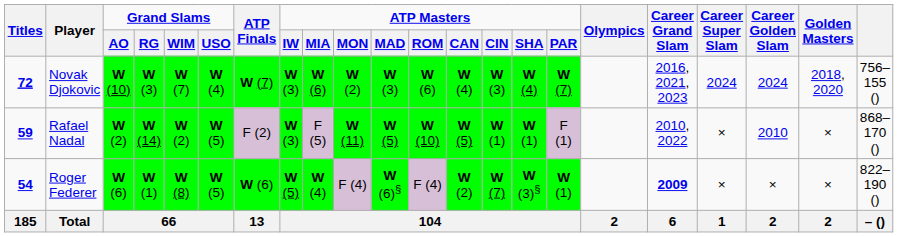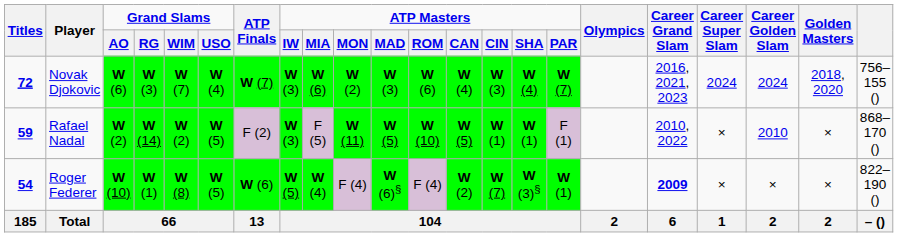 <table class="wikitable nowrap" style="text-align: center; font-size: 90%;">
 <tr>
 <th rowspan="2"><a href='#'>Titles</a></th>
 <th rowspan="2">Player</th>
 <td colspan="4"><a href='#'><strong>Grand Slams</strong></a></td>
 <th rowspan="2"><a href='#'>ATP<br>Finals</a></th>
 <td colspan="9"><a href='#'><strong>ATP Masters</strong></a></td>
 <th rowspan="2"><a href='#'>Olympics</a></th>
 <th rowspan="2"><a href='#'>Career<br>Grand Slam</a></th>
 <th rowspan="2"><a href='#'>Career<br>Super Slam</a></th>
 <th rowspan="2"><a href='#'>Career<br>Golden Slam</a></th>
 <th rowspan="2"><a href='#'>Golden<br>Masters</a></th>
 <th rowspan="2"></th>
 </tr>
 <tr>
 <th width="40"><a href='#'>AO</a></th>
 <th width="50"><a href='#'>RG</a></th>
 <th width="40"><a href='#'>WIM</a></th>
 <th width="40"><a href='#'>USO</a></th>
 <th><a href='#'>IW</a></th>
 <th width="40"><a href='#'>MIA</a></th>
 <th width="50"><a href='#'>MON</a></th>
 <th width="40"><a href='#'>MAD</a></th>
 <th width="40"><a href='#'>ROM</a></th>
 <th width="40"><a href='#'>CAN</a></th>
 <th width="40"><a href='#'>CIN</a></th>
 <th width="40"><a href='#'>SHA</a></th>
 <th width="40"><a href='#'>PAR</a></th>
 </tr>
 <tr>
 <td width="40"><a href='#'><u><strong>72</strong></u></a></td>
 <td style="text-align:left; width:140px;"> <a href='#'>Novak Djokovic</a></td>
-<td style="background-color:lime"><strong>W</strong> <u>(10)</u></td>
+<td style="background-color:lime"><strong>W</strong> (6)</td>
 <td style="background-color:lime"><strong>W</strong> (3)</td>
 <td style="background-color:lime"><strong>W</strong> (7)</td>
 <td style="background-color:lime"><strong>W</strong> (4)</td>
 <td style="background-color:lime"><strong>W</strong> <u>(7)</u></td>
 <td style="background-color:lime"><strong>W</strong> (3)</td>
 <td style="background-color:lime"><strong>W</strong> <u>(6)</u></td>
 <td style="background-color:lime"><strong>W</strong> (2)</td>
 <td style="background-color:lime"><strong>W</strong> (3)</td>
 <td style="background-color:lime"><strong>W</strong> (6)</td>
 <td style="background-color:lime"><strong>W</strong> (4)</td>
 <td style="background-color:lime"><strong>W</strong> (3)</td>
 <td style="background-color:lime"><strong>W</strong> <u>(4)</u></td>
 <td style="background-color:lime"><strong>W</strong> <u>(7)</u></td>
 <td> </td>
 <td><a href='#'>2016</a>, <a href='#'>2021</a>, <a href='#'>2023</a></td>
 <td><a href='#'>2024</a></td>
 <td><a href='#'>2024</a></td>
 <td><a href='#'>2018</a>, <a href='#'>2020</a></td>
 <td>756–155 ()<br></td>
 </tr>
 <tr>
 <td><a href='#'><strong>59</strong></a></td>
 <td style="text-align:left"> <a href='#'>Rafael Nadal</a></td>
 <td style="background-color:lime"><strong>W</strong> (2)</td>
 <td style="background-color:lime"><strong>W</strong> <u>(14)</u></td>
 <td style="background-color:lime"><strong>W</strong> (2)</td>
 <td style="background-color:lime"><strong>W</strong> (5)</td>
 <td style="background-color:thistle">F (2)</td>
 <td style="background-color:lime"><strong>W</strong> (3)</td>
 <td style="background-color:thistle">F (5)</td>
 <td style="background-color:lime"><strong>W</strong> <u>(11)</u></td>
 <td style="background-color:lime"><strong>W</strong> <u>(5)</u></td>
 <td style="background-color:lime"><strong>W</strong> <u>(10)</u></td>
 <td style="background-color:lime"><strong>W</strong> <u>(5)</u></td>
 <td style="background-color:lime"><strong>W</strong> (1)</td>
 <td style="background-color:lime"><strong>W</strong> (1)</td>
 <td style="background-color:thistle">F (1)</td>
 <td></td>
 <td><a href='#'>2010</a>, <a href='#'>2022</a></td>
 <td>×</td>
 <td><a href='#'>2010</a></td>
 <td>×</td>
 <td>868–170 ()<br></td>
 </tr>
 <tr>
 <td><a href='#'><strong>54</strong></a></td>
 <td style="text-align:left"> <a href='#'>Roger Federer</a></td>
-<td style="background-color:lime"><strong>W</strong> (6)</td>
+<td style="background-color:lime"><strong>W</strong> <u>(10)</u></td>
 <td style="background-color:lime"><strong>W</strong> (1)</td>
 <td style="background-color:lime"><strong>W</strong> <u>(8)</u></td>
 <td style="background-color:lime"><strong>W</strong> (5)</td>
 <td style="background-color:lime"><strong>W</strong> (6)</td>
 <td style="background-color:lime"><strong>W</strong> <u>(5)</u></td>
 <td style="background-color:lime"><strong>W</strong> (4)</td>
 <td style="background-color:thistle">F (4)</td>
 <td style="background-color:lime"><strong>W</strong> (6)<sup>§</sup></td>
 <td style="background-color:thistle">F (4)</td>
 <td style="background-color:lime"><strong>W</strong> (2)</td>
 <td style="background-color:lime"><strong>W</strong> <u>(7)</u></td>
 <td style="background-color:lime"><strong>W</strong> (3)<sup>§</sup></td>
 <td style="background-color:lime"><strong>W</strong> (1)</td>
 <td></td>
 <td><strong><a href='#'>2009</a></strong></td>
 <td>×</td>
 <td>×</td>
 <td>×</td>
 <td>822–190 ()<br></td>
 </tr>
 <tr>
 <th>185</th>
 <th colspan="1">Total</th>
 <th colspan="4">66</th>
 <th>13</th>
 <th colspan="9">104</th>
 <th>2</th>
 <th>6</th>
 <th>1</th>
 <th>2</th>
 <th>2</th>
 <th>– ()</th>
 </tr>
 </table>
